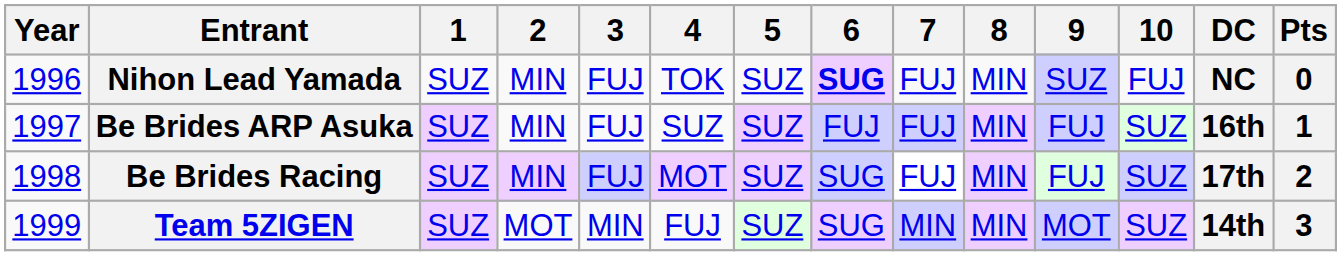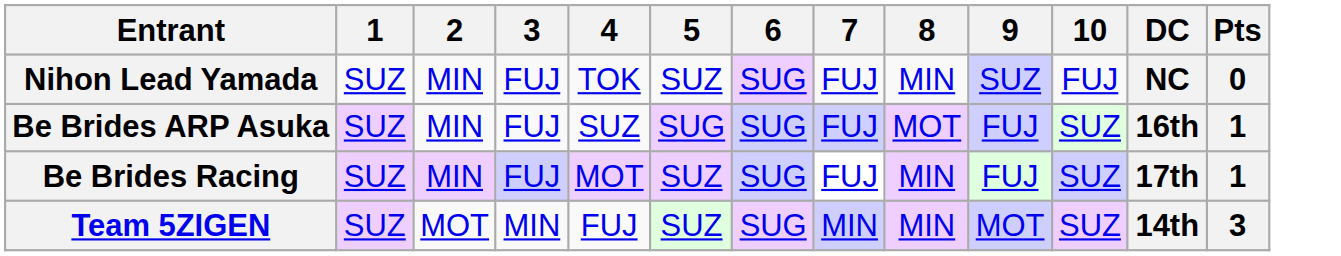 <table class="wikitable" style="text-align:center; font-size:90%">
 <tr>
-<th>Year</th>
 <th>Entrant</th>
 <th>1</th>
 <th>2</th>
 <th>3</th>
 <th>4</th>
 <th>5</th>
 <th>6</th>
 <th>7</th>
 <th>8</th>
 <th>9</th>
 <th>10</th>
 <th>DC</th>
 <th>Pts</th>
 </tr>
 <tr>
-<td><a href='#'>1996</a></td>
 <th>Nihon Lead Yamada</th>
 <td><a href='#'>SUZ</a></td>
 <td><a href='#'>MIN</a></td>
 <td><a href='#'>FUJ</a></td>
 <td><a href='#'>TOK</a></td>
 <td><a href='#'>SUZ</a></td>
-<td style="background:#EFCFFF;"><strong><a href='#'>SUG</a><br></strong></td>
+<td style="background:#EFCFFF;"><a href='#'>SUG</a><br></td>
 <td><a href='#'>FUJ</a></td>
 <td><a href='#'>MIN</a></td>
 <td style="background:#CFCFFF;"><a href='#'>SUZ</a><br></td>
 <td><a href='#'>FUJ</a></td>
 <th>NC</th>
 <th>0</th>
 </tr>
 <tr>
-<td><a href='#'>1997</a></td>
 <th>Be Brides ARP Asuka</th>
 <td style="background:#EFCFFF;"><a href='#'>SUZ</a><br></td>
 <td><a href='#'>MIN</a></td>
 <td><a href='#'>FUJ</a></td>
 <td><a href='#'>SUZ</a></td>
-<td style="background:#EFCFFF;"><a href='#'>SUZ</a><br></td>
+<td style="background:#EFCFFF;"><a href='#'>SUG</a><br></td>
+<td style="background:#CFCFFF;"><a href='#'>SUG</a><br></td>
 <td style="background:#CFCFFF;"><a href='#'>FUJ</a><br></td>
-<td style="background:#CFCFFF;"><a href='#'>FUJ</a><br></td>
-<td style="background:#EFCFFF;"><a href='#'>MIN</a><br></td>
+<td style="background:#EFCFFF;"><a href='#'>MOT</a><br></td>
 <td style="background:#CFCFFF;"><a href='#'>FUJ</a><br></td>
 <td style="background:#DFFFDF;"><a href='#'>SUZ</a><br></td>
 <th>16th</th>
 <th>1</th>
 </tr>
 <tr>
-<td><a href='#'>1998</a></td>
 <th>Be Brides Racing</th>
 <td style="background:#EFCFFF;"><a href='#'>SUZ</a><br></td>
 <td style="background:#EFCFFF;"><a href='#'>MIN</a><br></td>
 <td style="background:#CFCFFF;"><a href='#'>FUJ</a><br></td>
 <td style="background:#EFCFFF;"><a href='#'>MOT</a><br></td>
 <td style="background:#EFCFFF;"><a href='#'>SUZ</a><br></td>
 <td style="background:#CFCFFF;"><a href='#'>SUG</a><br></td>
 <td style="background:#FFFFFF;"><a href='#'>FUJ</a><br></td>
 <td style="background:#EFCFFF;"><a href='#'>MIN</a><br></td>
 <td style="background:#DFFFDF;"><a href='#'>FUJ</a><br></td>
 <td style="background:#CFCFFF;"><a href='#'>SUZ</a><br></td>
 <th>17th</th>
-<th>2</th>
+<th>1</th>
 </tr>
 <tr>
-<td><a href='#'>1999</a></td>
 <th><a href='#'>Team 5ZIGEN</a></th>
 <td style="background:#EFCFFF;"><a href='#'>SUZ</a><br></td>
 <td><a href='#'>MOT</a></td>
 <td><a href='#'>MIN</a></td>
 <td><a href='#'>FUJ</a></td>
 <td style="background:#DFFFDF;"><a href='#'>SUZ</a><br></td>
 <td style="background:#EFCFFF;"><a href='#'>SUG</a><br></td>
 <td style="background:#CFCFFF;"><a href='#'>MIN</a><br></td>
 <td style="background:#EFCFFF;"><a href='#'>MIN</a><br></td>
 <td style="background:#CFCFFF;"><a href='#'>MOT</a><br></td>
 <td style="background:#EFCFFF;"><a href='#'>SUZ</a><br></td>
 <th>14th</th>
 <th>3</th>
 </tr>
 </table>
